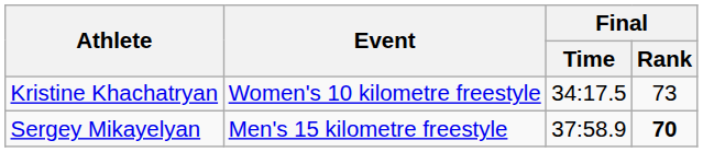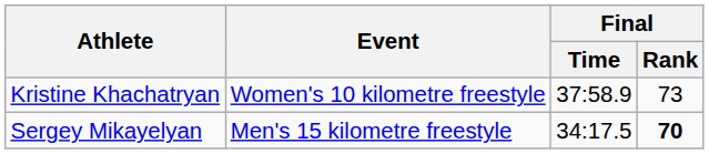 <table class="wikitable" style="font-size:90%">
 <tr>
 <th rowspan="2">Athlete</th>
 <th rowspan="2">Event</th>
 <th colspan="2">Final</th>
 </tr>
 <tr>
 <th>Time</th>
 <th>Rank</th>
 </tr>
 <tr>
 <td><a href='#'>Kristine Khachatryan</a></td>
 <td><a href='#'>Women's 10 kilometre freestyle</a></td>
-<td align="center">34:17.5</td>
+<td align="center">37:58.9</td>
 <td align="center">73</td>
 </tr>
 <tr>
 <td><a href='#'>Sergey Mikayelyan</a></td>
 <td><a href='#'>Men's 15 kilometre freestyle</a></td>
-<td align="center">37:58.9</td>
+<td align="center">34:17.5</td>
 <td align="center"><strong>70</strong></td>
 </tr>
 </table>
